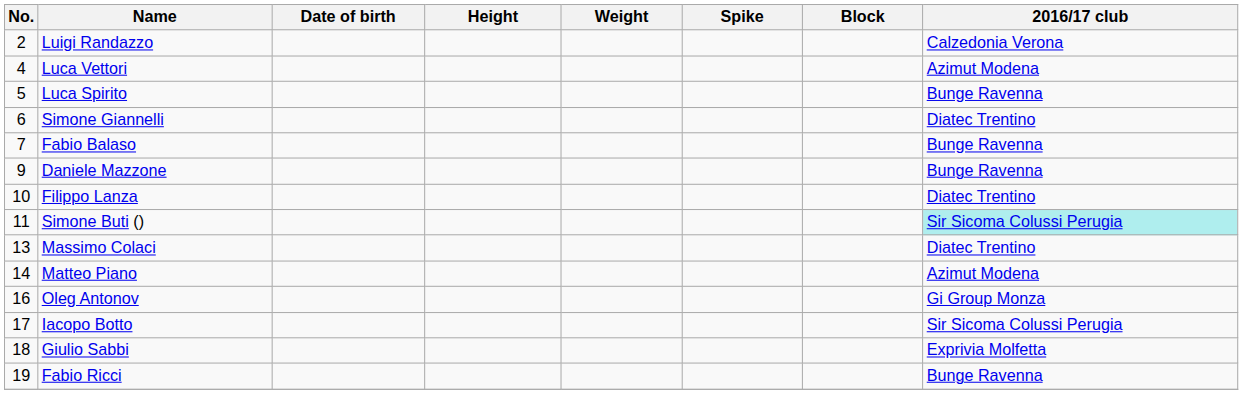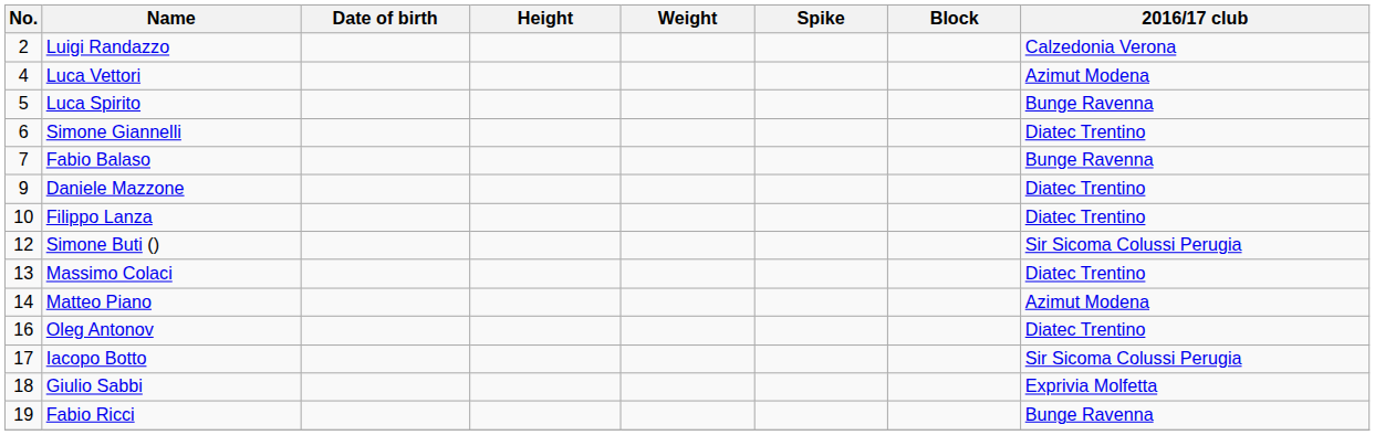 <table class="wikitable sortable" style="font-size:100%; text-align:center;">
 <tr>
 <th>No.</th>
 <th style="width:14em">Name</th>
 <th style="width:9em">Date of birth</th>
 <th style="width:8em">Height</th>
 <th style="width:7em">Weight</th>
 <th style="width:7em">Spike</th>
 <th style="width:7em">Block</th>
 <th style="width:19em">2016/17 club</th>
 </tr>
 <tr>
 <td>2</td>
 <td align=left><a href='#'>Luigi Randazzo</a></td>
 <td align=right></td>
 <td></td>
 <td></td>
 <td></td>
 <td></td>
 <td align=left> <a href='#'>Calzedonia Verona</a></td>
 </tr>
 <tr>
 <td>4</td>
 <td align=left><a href='#'>Luca Vettori</a></td>
 <td align=right></td>
 <td></td>
 <td></td>
 <td></td>
 <td></td>
 <td align=left> <a href='#'>Azimut Modena</a></td>
 </tr>
 <tr>
 <td>5</td>
 <td align=left><a href='#'>Luca Spirito</a></td>
 <td align=right></td>
 <td></td>
 <td></td>
 <td></td>
 <td></td>
 <td align=left> <a href='#'>Bunge Ravenna</a></td>
 </tr>
 <tr>
 <td>6</td>
 <td align=left><a href='#'>Simone Giannelli</a></td>
 <td align=right></td>
 <td></td>
 <td></td>
 <td></td>
 <td></td>
 <td align=left> <a href='#'>Diatec Trentino</a></td>
 </tr>
 <tr>
 <td>7</td>
 <td align=left><a href='#'>Fabio Balaso</a></td>
 <td align=right></td>
 <td></td>
 <td></td>
 <td></td>
 <td></td>
 <td align=left> <a href='#'>Bunge Ravenna</a></td>
 </tr>
 <tr>
 <td>9</td>
 <td align=left><a href='#'>Daniele Mazzone</a></td>
 <td align=right></td>
 <td></td>
 <td></td>
 <td></td>
 <td></td>
-<td align=left> <a href='#'>Bunge Ravenna</a></td>
+<td align=left> <a href='#'>Diatec Trentino</a></td>
 </tr>
 <tr>
 <td>10</td>
 <td align=left><a href='#'>Filippo Lanza</a></td>
 <td align=right></td>
 <td></td>
 <td></td>
 <td></td>
 <td></td>
 <td align=left> <a href='#'>Diatec Trentino</a></td>
 </tr>
 <tr>
-<td>11</td>
+<td>12</td>
 <td align=left><a href='#'>Simone Buti</a> ()</td>
 <td align=right></td>
 <td></td>
 <td></td>
 <td></td>
 <td></td>
-<td align=left style="background: paleturquoise;"> <a href='#'>Sir Sicoma Colussi Perugia</a></td>
+<td align=left> <a href='#'>Sir Sicoma Colussi Perugia</a></td>
 </tr>
 <tr>
 <td>13</td>
 <td align=left><a href='#'>Massimo Colaci</a></td>
 <td align=right></td>
 <td></td>
 <td></td>
 <td></td>
 <td></td>
 <td align=left> <a href='#'>Diatec Trentino</a></td>
 </tr>
 <tr>
 <td>14</td>
 <td align=left><a href='#'>Matteo Piano</a></td>
 <td align=right></td>
 <td></td>
 <td></td>
 <td></td>
 <td></td>
 <td align=left> <a href='#'>Azimut Modena</a></td>
 </tr>
 <tr>
 <td>16</td>
 <td align=left><a href='#'>Oleg Antonov</a></td>
 <td align=right></td>
 <td></td>
 <td></td>
 <td></td>
 <td></td>
-<td align=left> <a href='#'>Gi Group Monza</a></td>
+<td align=left> <a href='#'>Diatec Trentino</a></td>
 </tr>
 <tr>
 <td>17</td>
 <td align=left><a href='#'>Iacopo Botto</a></td>
 <td align=right></td>
 <td></td>
 <td></td>
 <td></td>
 <td></td>
 <td align=left> <a href='#'>Sir Sicoma Colussi Perugia</a></td>
 </tr>
 <tr>
 <td>18</td>
 <td align=left><a href='#'>Giulio Sabbi</a></td>
 <td align=right></td>
 <td></td>
 <td></td>
 <td></td>
 <td></td>
 <td align=left> <a href='#'>Exprivia Molfetta</a></td>
 </tr>
 <tr>
 <td>19</td>
 <td align=left><a href='#'>Fabio Ricci</a></td>
 <td align=right></td>
 <td></td>
 <td></td>
 <td></td>
 <td></td>
 <td align=left> <a href='#'>Bunge Ravenna</a></td>
 </tr>
 <tr>
 </tr>
 </table>
